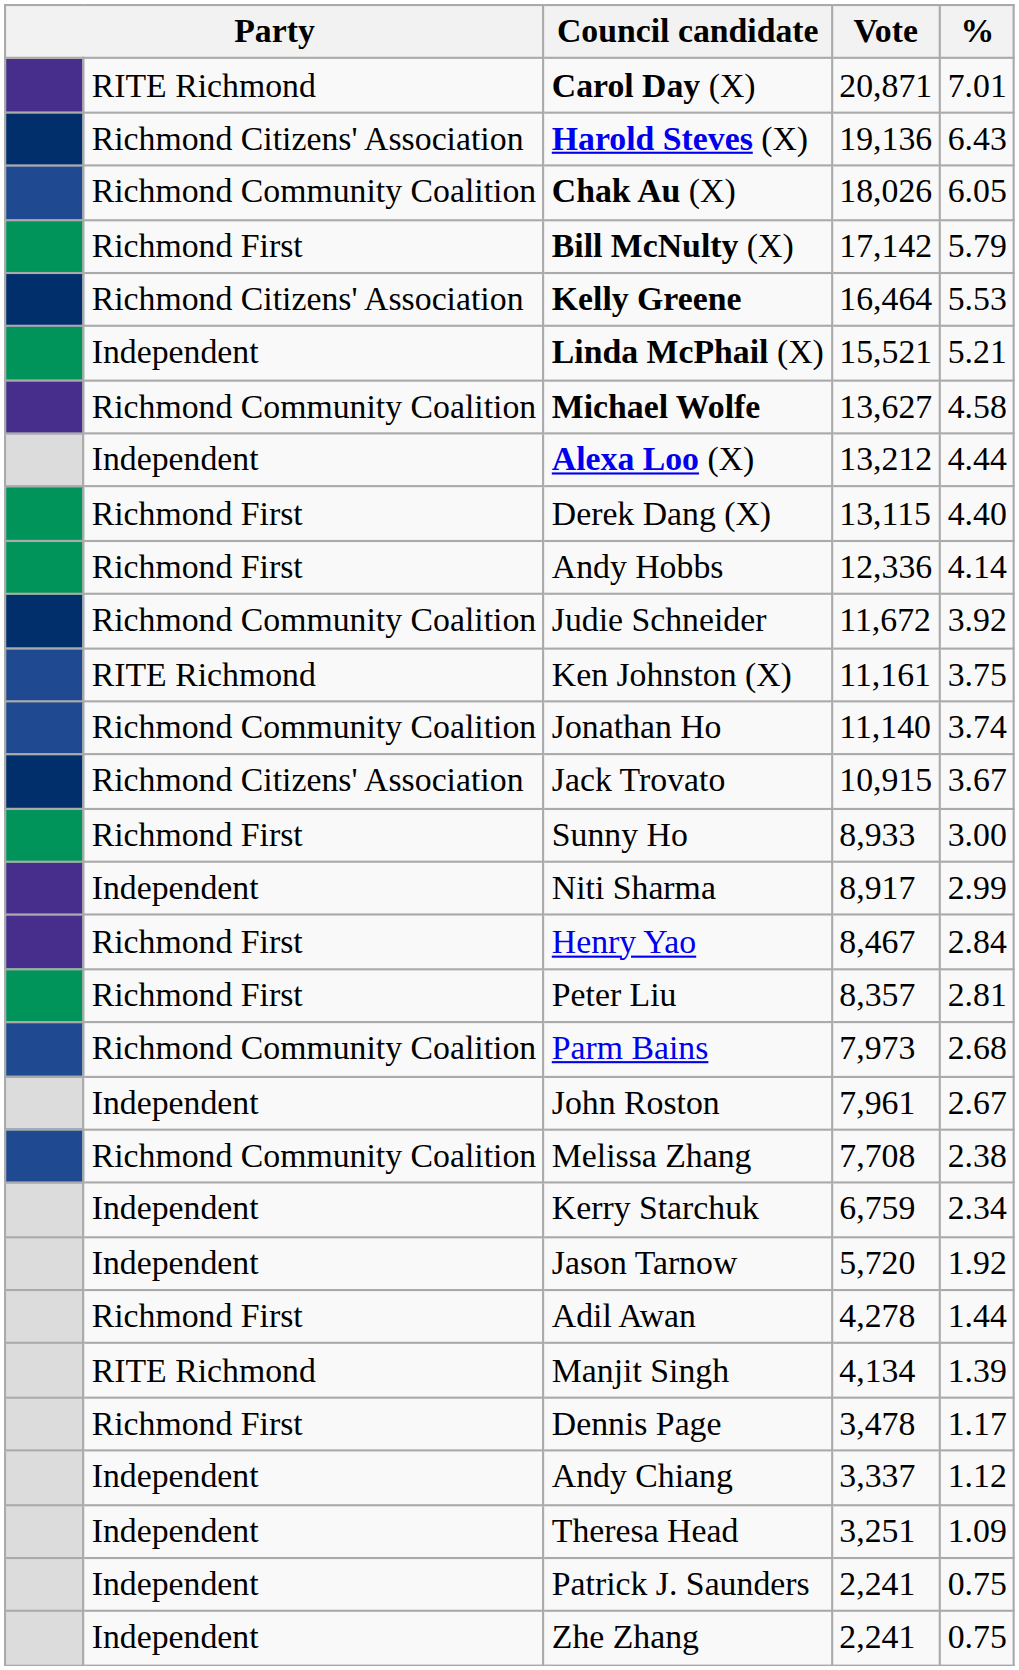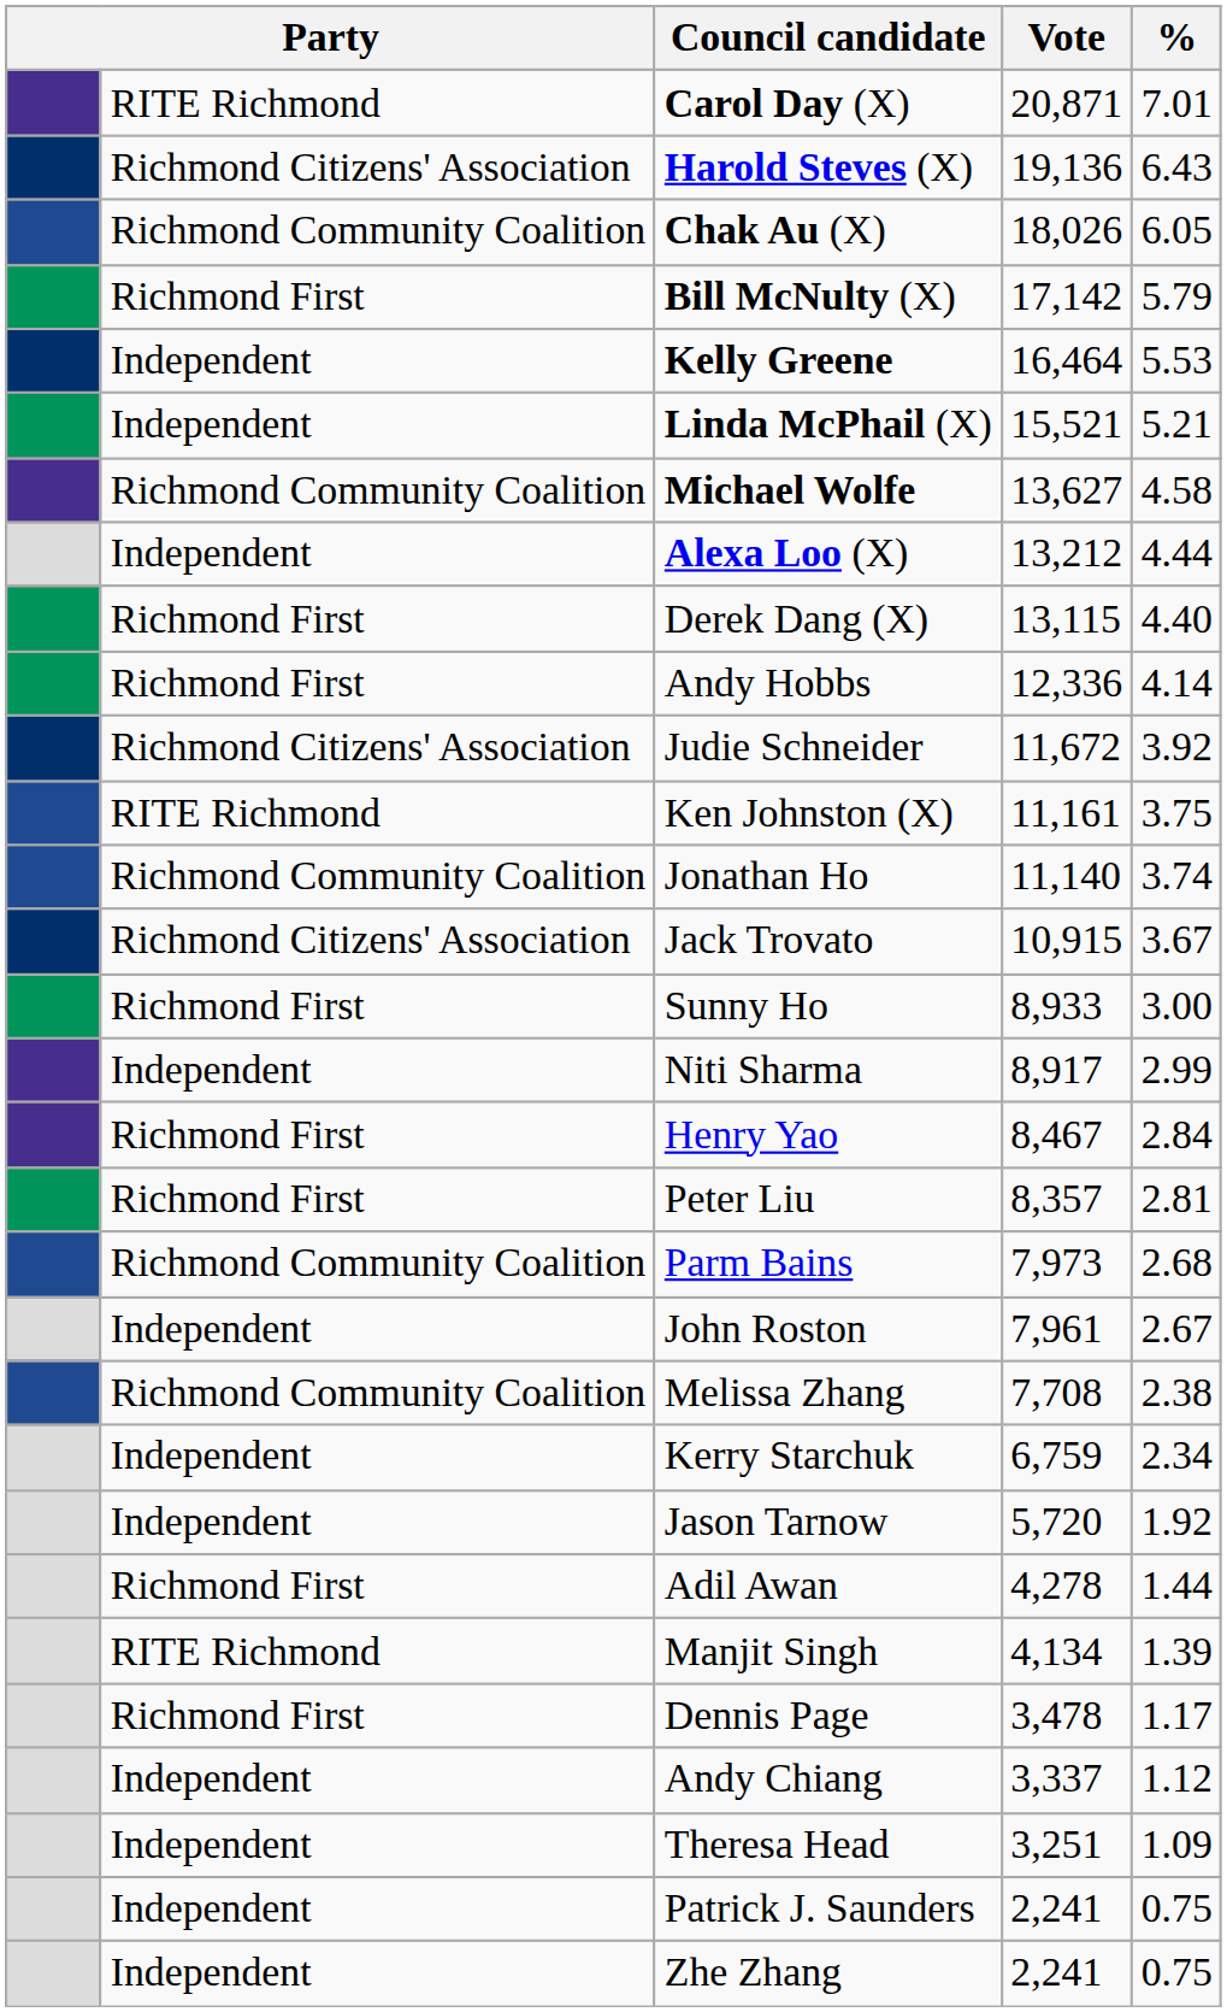 <table class="wikitable">
 <tr>
 <th colspan="2">Party</th>
 <th>Council candidate</th>
 <th>Vote</th>
 <th>%</th>
 </tr>
 <tr>
 <td style="background:#472D8C;" width="30px"> </td>
 <td>RITE Richmond</td>
 <td><strong>Carol Day</strong> (X)</td>
 <td>20,871</td>
 <td>7.01</td>
 </tr>
 <tr>
 <td style="background:#002F6C;" width="30px"> </td>
 <td>Richmond Citizens' Association</td>
 <td><strong><a href='#'>Harold Steves</a></strong> (X)</td>
 <td>19,136</td>
 <td>6.43</td>
 </tr>
 <tr>
 <td style="background:#1F4991;" width="30px"> </td>
 <td>Richmond Community Coalition</td>
 <td><strong>Chak Au</strong> (X)</td>
 <td>18,026</td>
 <td>6.05</td>
 </tr>
 <tr>
 <td style="background:#00945B;" width="30px"> </td>
 <td>Richmond First</td>
 <td><strong>Bill McNulty</strong> (X)</td>
 <td>17,142</td>
 <td>5.79</td>
 </tr>
 <tr>
 <td style="background:#002F6C;" width="30px"> </td>
-<td>Richmond Citizens' Association</td>
+<td>Independent</td>
 <td><strong>Kelly Greene</strong></td>
 <td>16,464</td>
 <td>5.53</td>
 </tr>
 <tr>
 <td style="background:#00945B;" width="30px"> </td>
 <td>Independent</td>
 <td><strong>Linda McPhail</strong> (X)</td>
 <td>15,521</td>
 <td>5.21</td>
 </tr>
 <tr>
 <td style="background:#472D8C;" width="30px"> </td>
 <td>Richmond Community Coalition</td>
 <td><strong>Michael Wolfe</strong></td>
 <td>13,627</td>
 <td>4.58</td>
 </tr>
 <tr>
 <td style="background:gainsboro" width="30px"> </td>
 <td>Independent</td>
 <td><strong><a href='#'>Alexa Loo</a></strong> (X)</td>
 <td>13,212</td>
 <td>4.44</td>
 </tr>
 <tr>
 <td style="background:#00945B;" width="30px"> </td>
 <td>Richmond First</td>
 <td>Derek Dang (X)</td>
 <td>13,115</td>
 <td>4.40</td>
 </tr>
 <tr>
 <td style="background:#00945B;" width="30px"> </td>
 <td>Richmond First</td>
 <td>Andy Hobbs</td>
 <td>12,336</td>
 <td>4.14</td>
 </tr>
 <tr>
 <td style="background:#002F6C;" width="30px"> </td>
-<td>Richmond Community Coalition</td>
+<td>Richmond Citizens' Association</td>
 <td>Judie Schneider</td>
 <td>11,672</td>
 <td>3.92</td>
 </tr>
 <tr>
 <td style="background:#1F4991;" width="30px"> </td>
 <td>RITE Richmond</td>
 <td>Ken Johnston (X)</td>
 <td>11,161</td>
 <td>3.75</td>
 </tr>
 <tr>
 <td style="background:#1F4991;" width="30px"> </td>
 <td>Richmond Community Coalition</td>
 <td>Jonathan Ho</td>
 <td>11,140</td>
 <td>3.74</td>
 </tr>
 <tr>
 <td style="background:#002F6C;" width="30px"> </td>
 <td>Richmond Citizens' Association</td>
 <td>Jack Trovato</td>
 <td>10,915</td>
 <td>3.67</td>
 </tr>
 <tr>
 <td style="background:#00945B;" width="30px"> </td>
 <td>Richmond First</td>
 <td>Sunny Ho</td>
 <td>8,933</td>
 <td>3.00</td>
 </tr>
 <tr>
 <td style="background:#472D8C;" width="30px"> </td>
 <td>Independent</td>
 <td>Niti Sharma</td>
 <td>8,917</td>
 <td>2.99</td>
 </tr>
 <tr>
 <td style="background:#472D8C;" width="30px"> </td>
 <td>Richmond First</td>
 <td><a href='#'>Henry Yao</a></td>
 <td>8,467</td>
 <td>2.84</td>
 </tr>
 <tr>
 <td style="background:#00945B;" width="30px"> </td>
 <td>Richmond First</td>
 <td>Peter Liu</td>
 <td>8,357</td>
 <td>2.81</td>
 </tr>
 <tr>
 <td style="background:#1F4991;" width="30px"> </td>
 <td>Richmond Community Coalition</td>
 <td><a href='#'>Parm Bains</a></td>
 <td>7,973</td>
 <td>2.68</td>
 </tr>
 <tr>
 <td style="background:gainsboro" width="30px"> </td>
 <td>Independent</td>
 <td>John Roston</td>
 <td>7,961</td>
 <td>2.67</td>
 </tr>
 <tr>
 <td style="background:#1F4991;" width="30px"> </td>
 <td>Richmond Community Coalition</td>
 <td>Melissa Zhang</td>
 <td>7,708</td>
 <td>2.38</td>
 </tr>
 <tr>
 <td style="background:gainsboro" width="30px"> </td>
 <td>Independent</td>
 <td>Kerry Starchuk</td>
 <td>6,759</td>
 <td>2.34</td>
 </tr>
 <tr>
 <td style="background:gainsboro" width="30px"> </td>
 <td>Independent</td>
 <td>Jason Tarnow</td>
 <td>5,720</td>
 <td>1.92</td>
 </tr>
 <tr>
 <td style="background:gainsboro" width="30px"> </td>
 <td>Richmond First</td>
 <td>Adil Awan</td>
 <td>4,278</td>
 <td>1.44</td>
 </tr>
 <tr>
 <td style="background:gainsboro" width="30px"> </td>
 <td>RITE Richmond</td>
 <td>Manjit Singh</td>
 <td>4,134</td>
 <td>1.39</td>
 </tr>
 <tr>
 <td style="background:gainsboro" width="30px"> </td>
 <td>Richmond First</td>
 <td>Dennis Page</td>
 <td>3,478</td>
 <td>1.17</td>
 </tr>
 <tr>
 <td style="background:gainsboro" width="30px"> </td>
 <td>Independent</td>
 <td>Andy Chiang</td>
 <td>3,337</td>
 <td>1.12</td>
 </tr>
 <tr>
 <td style="background:gainsboro" width="30px"> </td>
 <td>Independent</td>
 <td>Theresa Head</td>
 <td>3,251</td>
 <td>1.09</td>
 </tr>
 <tr>
 <td style="background:gainsboro" width="30px"> </td>
 <td>Independent</td>
 <td>Patrick J. Saunders</td>
 <td>2,241</td>
 <td>0.75</td>
 </tr>
 <tr>
 <td style="background:gainsboro" width="30px"> </td>
 <td>Independent</td>
 <td>Zhe Zhang</td>
 <td>2,241</td>
 <td>0.75</td>
 </tr>
 </table>
